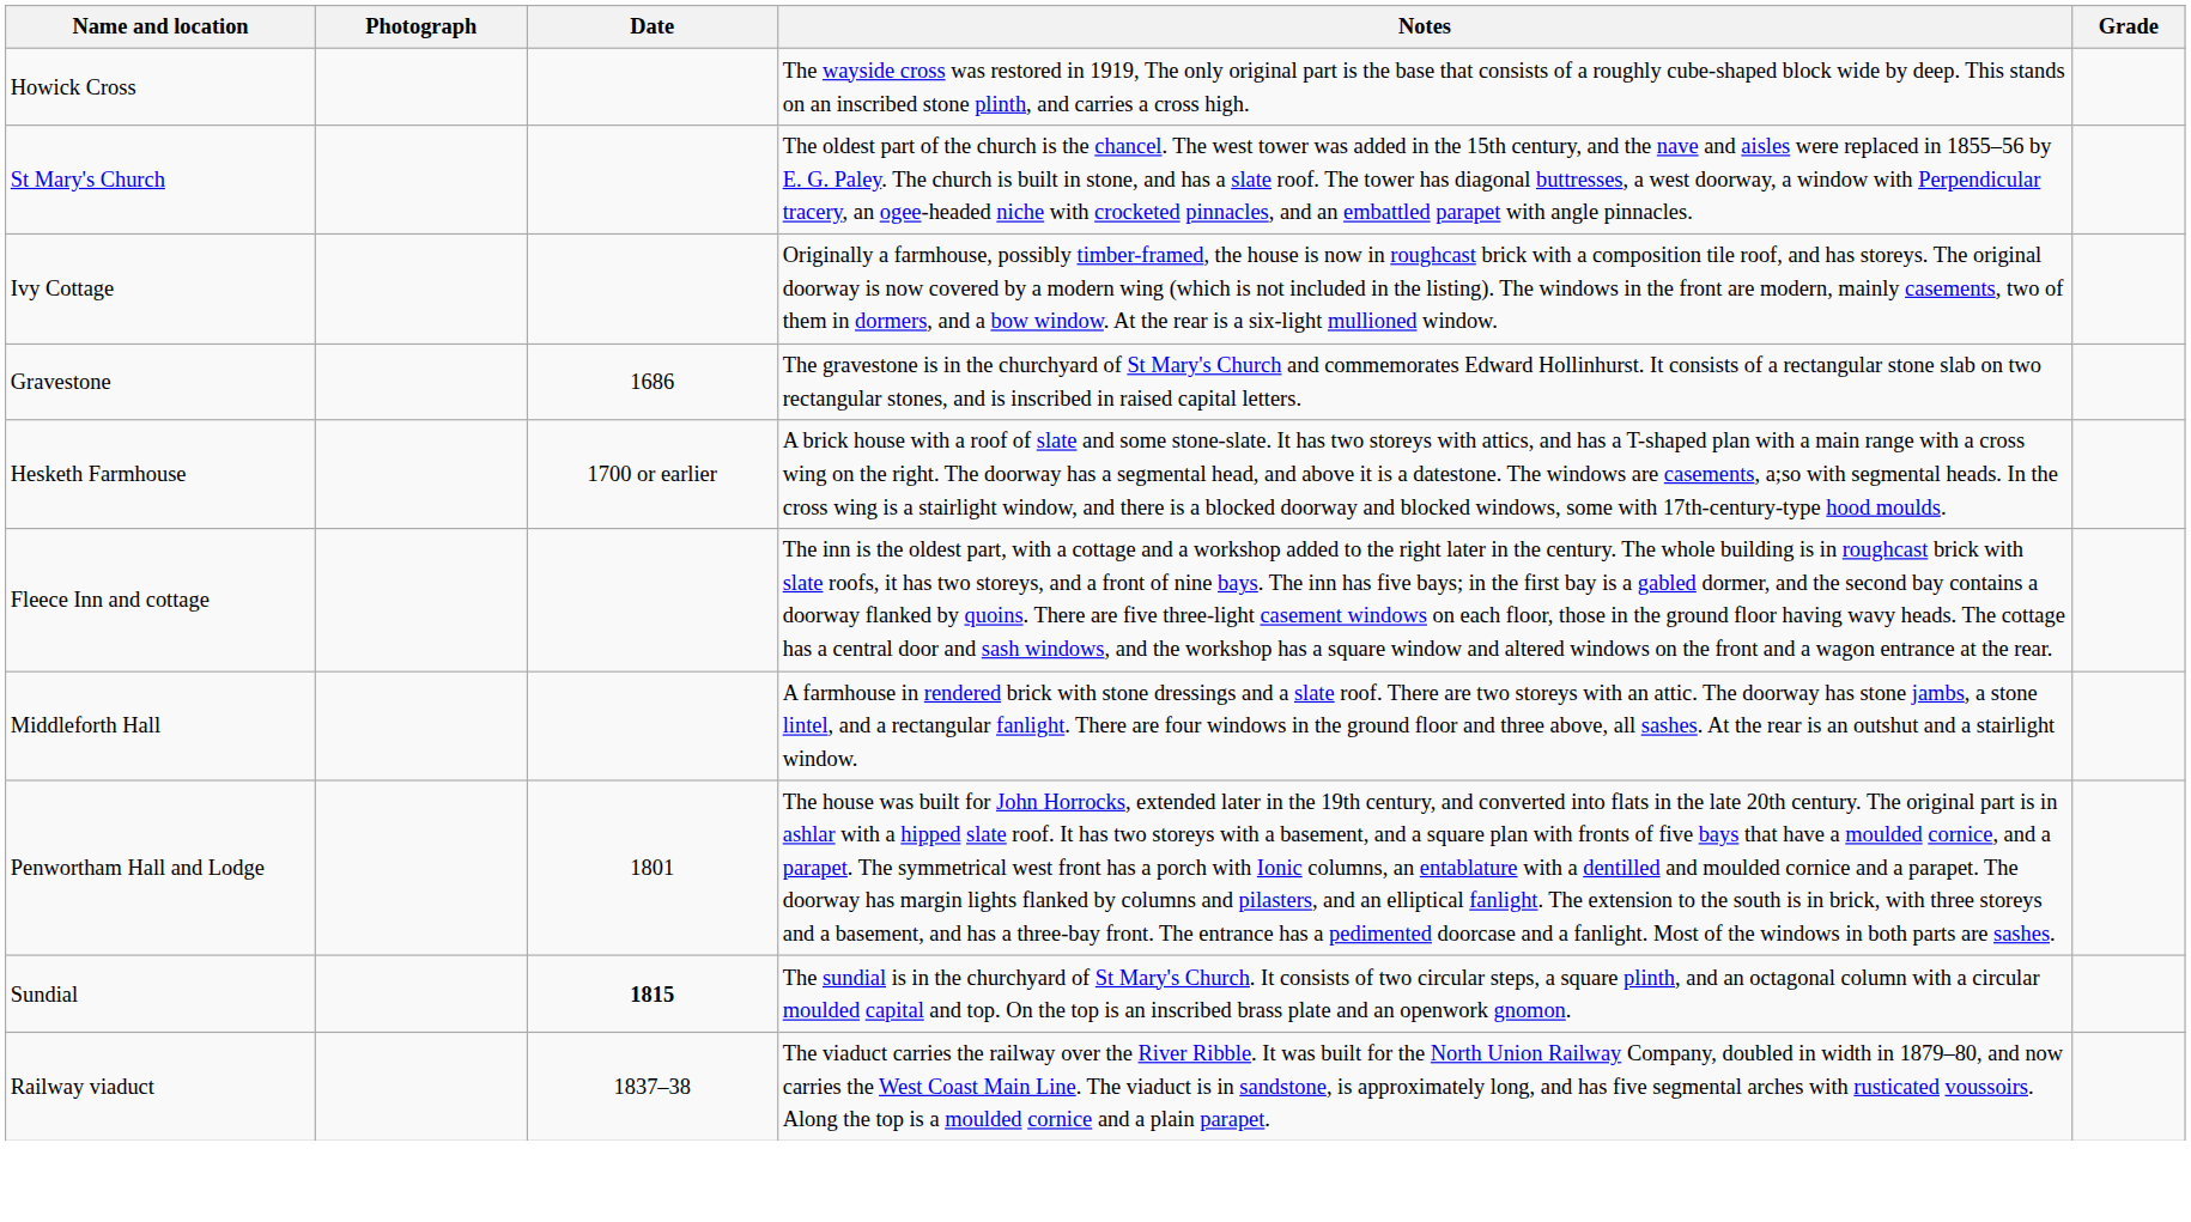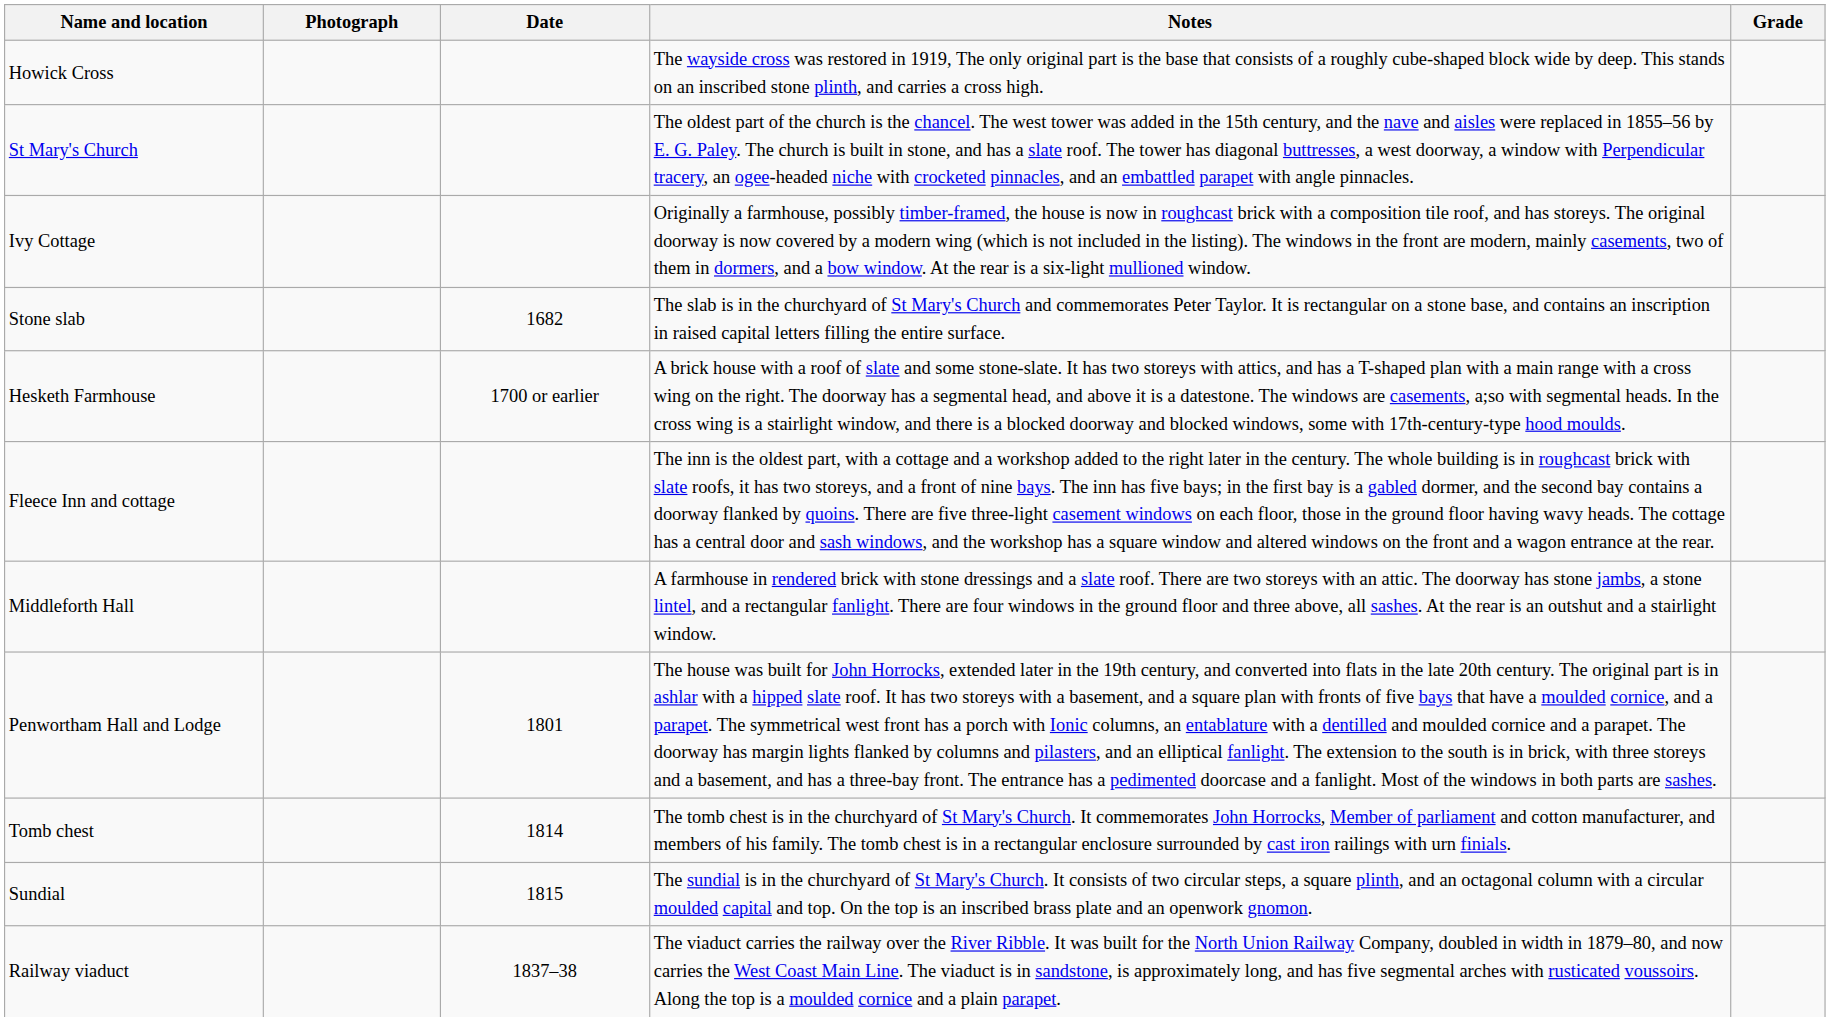 <table class="wikitable sortable plainrowheaders" style="width:100%;border:0px;text-align:left;line-height:150%;">
 <tr>
 <th scope="col"  style="width:150px">Name and location</th>
 <th scope="col"  style="width:100px" class="unsortable">Photograph</th>
 <th scope="col"  style="width:120px">Date</th>
 <th scope="col"  style="width:650px" class="unsortable">Notes</th>
 <th scope="col"  style="width:50px">Grade</th>
 </tr>
 <tr>
 <td>Howick Cross<br><small></small></td>
 <td></td>
 <td align="center"></td>
 <td>The <a href='#'>wayside cross</a> was restored in 1919,  The only original part is the base that consists of a roughly cube-shaped block  wide by  deep.  This stands on an inscribed stone <a href='#'>plinth</a>, and carries a cross  high.</td>
 <td align="center" ></td>
 </tr>
 <tr>
 <td><a href='#'>St Mary's Church</a><br><small></small></td>
 <td></td>
 <td align="center"></td>
 <td>The oldest part of the church is the <a href='#'>chancel</a>.  The west tower was added in the 15th century, and the <a href='#'>nave</a> and <a href='#'>aisles</a> were replaced in 1855–56 by <a href='#'>E. G. Paley</a>.  The church is built in stone, and has a <a href='#'>slate</a> roof.  The tower has diagonal <a href='#'>buttresses</a>, a west doorway, a window with <a href='#'>Perpendicular</a> <a href='#'>tracery</a>, an <a href='#'>ogee</a>-headed <a href='#'>niche</a> with <a href='#'>crocketed</a> <a href='#'>pinnacles</a>, and an <a href='#'>embattled</a> <a href='#'>parapet</a> with angle pinnacles.</td>
 <td align="center" ></td>
 </tr>
 <tr>
 <td>Ivy Cottage<br><small></small></td>
 <td></td>
 <td align="center"></td>
 <td>Originally a farmhouse, possibly <a href='#'>timber-framed</a>, the house is now in <a href='#'>roughcast</a> brick with a composition tile roof, and has  storeys.  The original doorway is now covered by a modern wing (which is not included in the listing).  The windows in the front are modern, mainly <a href='#'>casements</a>, two of them in <a href='#'>dormers</a>, and a <a href='#'>bow window</a>.  At the rear is a six-light <a href='#'>mullioned</a> window.</td>
 <td align="center" ></td>
 </tr>
 <tr>
-<td>Gravestone<br><small></small></td>
+<td>Stone slab<br><small></small></td>
 <td></td>
-<td align="center">1686</td>
-<td>The gravestone is in the churchyard of <a href='#'>St Mary's Church</a> and commemorates Edward Hollinhurst.  It consists of a rectangular stone slab on two rectangular stones, and is inscribed in raised capital letters.</td>
+<td align="center">1682</td>
+<td>The slab is in the churchyard of <a href='#'>St Mary's Church</a> and commemorates Peter Taylor.  It is rectangular on a stone base, and contains an inscription in raised capital letters filling the entire surface.</td>
 <td align="center" ></td>
 </tr>
 <tr>
 <td>Hesketh Farmhouse<br><small></small></td>
 <td></td>
 <td align="center">1700 or earlier</td>
 <td>A brick house with a roof of <a href='#'>slate</a> and some stone-slate.  It has two storeys with attics, and has a T-shaped plan with a main range with a cross wing on the right.  The doorway has a segmental head, and above it is a datestone.  The windows are <a href='#'>casements</a>, a;so with segmental heads.  In the cross wing is a stairlight window, and there is a blocked doorway and blocked windows, some with 17th-century-type <a href='#'>hood moulds</a>.</td>
 <td align="center" ></td>
 </tr>
 <tr>
 <td>Fleece Inn and cottage<br><small></small></td>
 <td></td>
 <td align="center"></td>
 <td>The inn is the oldest part, with a cottage and a workshop added to the right later in the century.  The whole building is in <a href='#'>roughcast</a> brick with <a href='#'>slate</a> roofs, it has two storeys, and a front of nine <a href='#'>bays</a>.  The inn has five bays; in the first bay is a <a href='#'>gabled</a> dormer, and the second bay contains a doorway flanked by <a href='#'>quoins</a>.  There are five three-light <a href='#'>casement windows</a> on each floor, those in the ground floor having wavy heads.  The cottage has a central door and <a href='#'>sash windows</a>, and the workshop has a square window and altered windows on the front and a wagon entrance at the rear.</td>
 <td align="center" ></td>
 </tr>
 <tr>
 <td>Middleforth Hall<br><small></small></td>
 <td></td>
 <td align="center"></td>
 <td>A farmhouse in <a href='#'>rendered</a> brick with stone dressings and a <a href='#'>slate</a> roof.  There are two storeys with an attic.  The doorway has stone <a href='#'>jambs</a>, a stone <a href='#'>lintel</a>, and a rectangular <a href='#'>fanlight</a>.  There are four windows in the ground floor and three above, all <a href='#'>sashes</a>.  At the rear is an outshut and a stairlight window.</td>
 <td align="center" ></td>
 </tr>
 <tr>
 <td>Penwortham Hall and Lodge<br><small></small></td>
 <td></td>
 <td align="center">1801</td>
 <td>The house was built for <a href='#'>John Horrocks</a>, extended later in the 19th century, and converted into flats in the late 20th century.  The original part is in <a href='#'>ashlar</a> with a <a href='#'>hipped</a> <a href='#'>slate</a> roof.  It has two storeys with a basement, and a square plan with fronts of five <a href='#'>bays</a> that have a <a href='#'>moulded</a> <a href='#'>cornice</a>, and a <a href='#'>parapet</a>.  The symmetrical west front has a porch with <a href='#'>Ionic</a> columns, an <a href='#'>entablature</a> with a <a href='#'>dentilled</a> and moulded cornice and a parapet.  The doorway has margin lights flanked by columns and <a href='#'>pilasters</a>, and an elliptical <a href='#'>fanlight</a>.  The extension to the south is in brick, with three storeys and a basement, and has a three-bay front.  The entrance has a <a href='#'>pedimented</a> doorcase and a fanlight.  Most of the windows in both parts are <a href='#'>sashes</a>.</td>
 <td align="center" ></td>
 </tr>
 <tr>
+<td>Tomb chest<br><small></small></td>
+<td></td>
+<td align="center">1814</td>
+<td>The tomb chest is in the churchyard of <a href='#'>St Mary's Church</a>.  It commemorates <a href='#'>John Horrocks</a>, <a href='#'>Member of parliament</a> and cotton manufacturer, and members of his family.  The tomb chest is in a rectangular enclosure surrounded by <a href='#'>cast iron</a> railings with urn <a href='#'>finials</a>.</td>
+<td align="center" ></td>
+</tr>
+<tr>
 <td>Sundial<br><small></small></td>
 <td></td>
-<td align="center"><strong>1815</strong></td>
+<td align="center">1815</td>
 <td>The <a href='#'>sundial</a> is in the churchyard of <a href='#'>St Mary's Church</a>.  It consists of two circular steps, a square <a href='#'>plinth</a>, and an octagonal column with a circular <a href='#'>moulded</a> <a href='#'>capital</a> and top.  On the top is an inscribed brass plate and an openwork <a href='#'>gnomon</a>.</td>
 <td align="center" ></td>
 </tr>
 <tr>
 <td>Railway viaduct<br><small></small></td>
 <td></td>
 <td align="center">1837–38</td>
 <td>The viaduct carries the railway over the <a href='#'>River Ribble</a>.  It was built for the <a href='#'>North Union Railway</a> Company, doubled in width in 1879–80, and now carries the <a href='#'>West Coast Main Line</a>.  The viaduct is in <a href='#'>sandstone</a>, is approximately  long, and has five segmental arches with <a href='#'>rusticated</a> <a href='#'>voussoirs</a>.  Along the top is a <a href='#'>moulded</a> <a href='#'>cornice</a> and a plain <a href='#'>parapet</a>.</td>
 <td align="center" ></td>
 </tr>
 <tr>
 </tr>
 </table>
